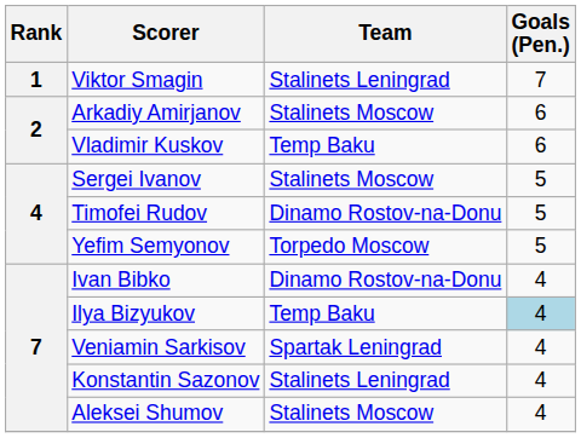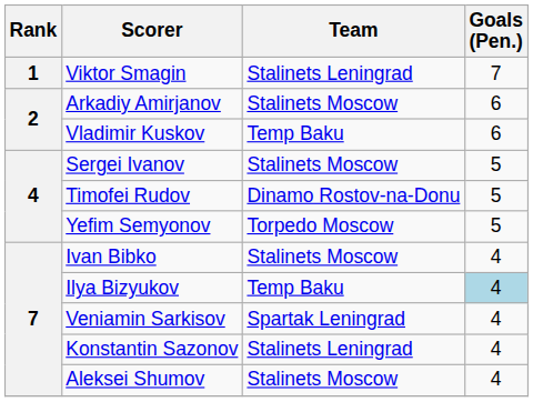 <table class="wikitable">
 <tr>
 <th>Rank</th>
 <th>Scorer</th>
 <th>Team</th>
 <th>Goals<br>(Pen.)</th>
 </tr>
 <tr>
 <th align=center>1</th>
 <td><a href='#'>Viktor Smagin</a></td>
 <td><a href='#'>Stalinets Leningrad</a></td>
 <td align=center>7</td>
 </tr>
 <tr>
 <th align=center rowspan=2>2</th>
 <td><a href='#'>Arkadiy Amirjanov</a></td>
 <td><a href='#'>Stalinets Moscow</a></td>
 <td align=center>6</td>
 </tr>
 <tr>
 <td><a href='#'>Vladimir Kuskov</a></td>
 <td><a href='#'>Temp Baku</a></td>
 <td align=center>6</td>
 </tr>
 <tr>
 <th align=center rowspan=3>4</th>
 <td><a href='#'>Sergei Ivanov</a></td>
 <td><a href='#'>Stalinets Moscow</a></td>
 <td align=center>5</td>
 </tr>
 <tr>
 <td><a href='#'>Timofei Rudov</a></td>
 <td><a href='#'>Dinamo Rostov-na-Donu</a></td>
 <td align=center>5</td>
 </tr>
 <tr>
 <td><a href='#'>Yefim Semyonov</a></td>
 <td><a href='#'>Torpedo Moscow</a></td>
 <td align=center>5</td>
 </tr>
 <tr>
 <th align=center rowspan=5>7</th>
 <td><a href='#'>Ivan Bibko</a></td>
-<td><a href='#'>Dinamo Rostov-na-Donu</a></td>
+<td><a href='#'>Stalinets Moscow</a></td>
 <td align=center>4</td>
 </tr>
 <tr>
 <td><a href='#'>Ilya Bizyukov</a></td>
 <td><a href='#'>Temp Baku</a></td>
 <td align=center style="background: lightblue;">4</td>
 </tr>
 <tr>
 <td><a href='#'>Veniamin Sarkisov</a></td>
 <td><a href='#'>Spartak Leningrad</a></td>
 <td align=center>4</td>
 </tr>
 <tr>
 <td><a href='#'>Konstantin Sazonov</a></td>
 <td><a href='#'>Stalinets Leningrad</a></td>
 <td align=center>4</td>
 </tr>
 <tr>
 <td><a href='#'>Aleksei Shumov</a></td>
 <td><a href='#'>Stalinets Moscow</a></td>
 <td align=center>4</td>
 </tr>
 <tr>
 </tr>
 </table>
